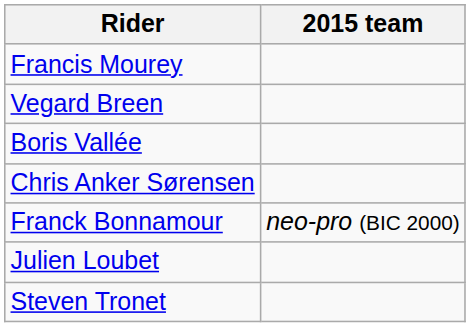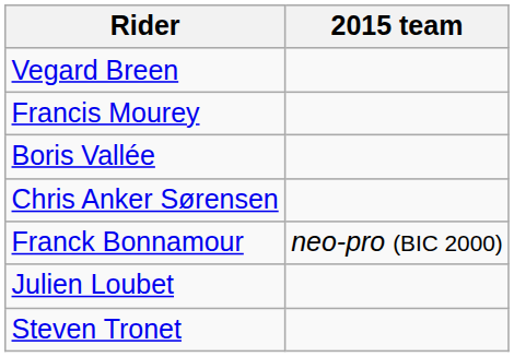 <table class="wikitable">
 <tr>
 <th>Rider</th>
 <th>2015 team</th>
 </tr>
 <tr>
-<td><a href='#'>Francis Mourey</a></td>
+<td><a href='#'>Vegard Breen</a></td>
 <td></td>
 </tr>
 <tr>
-<td><a href='#'>Vegard Breen</a></td>
+<td><a href='#'>Francis Mourey</a></td>
 <td></td>
 </tr>
 <tr>
 <td><a href='#'>Boris Vallée</a></td>
 <td></td>
 </tr>
 <tr>
 <td><a href='#'>Chris Anker Sørensen</a></td>
 <td></td>
 </tr>
 <tr>
 <td><a href='#'>Franck Bonnamour</a></td>
 <td><em>neo-pro</em> <small>(BIC 2000)</small></td>
 </tr>
 <tr>
 <td><a href='#'>Julien Loubet</a></td>
 <td></td>
 </tr>
 <tr>
 <td><a href='#'>Steven Tronet</a></td>
 <td></td>
 </tr>
 </table>
